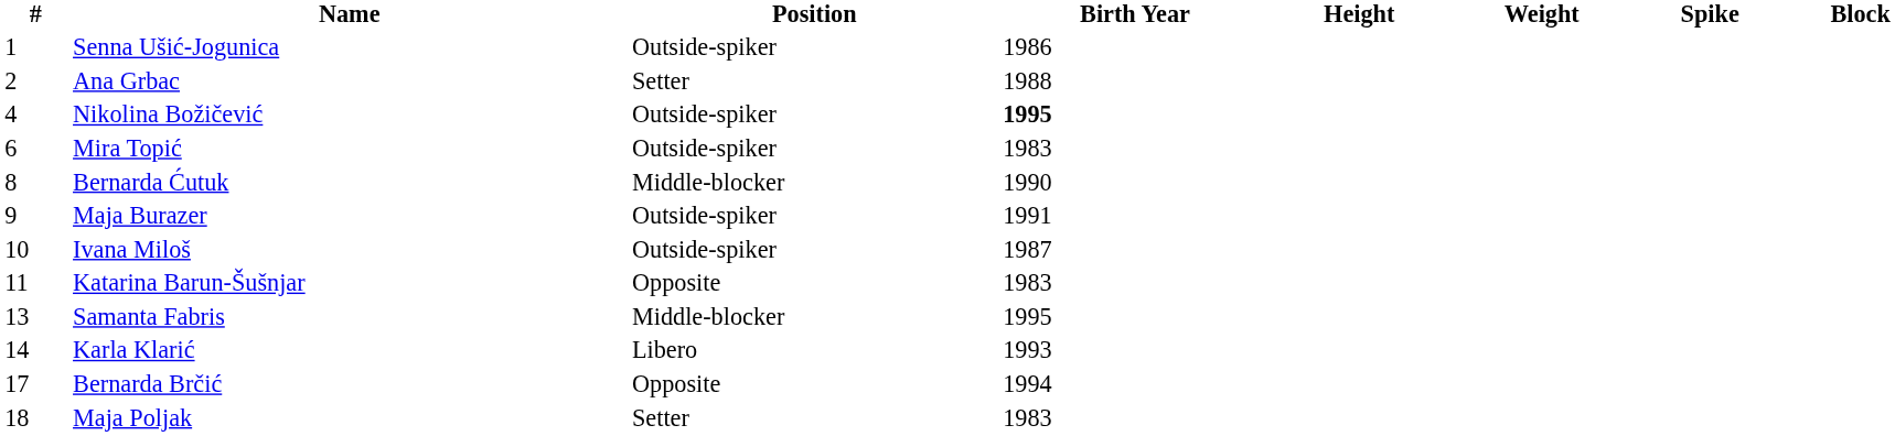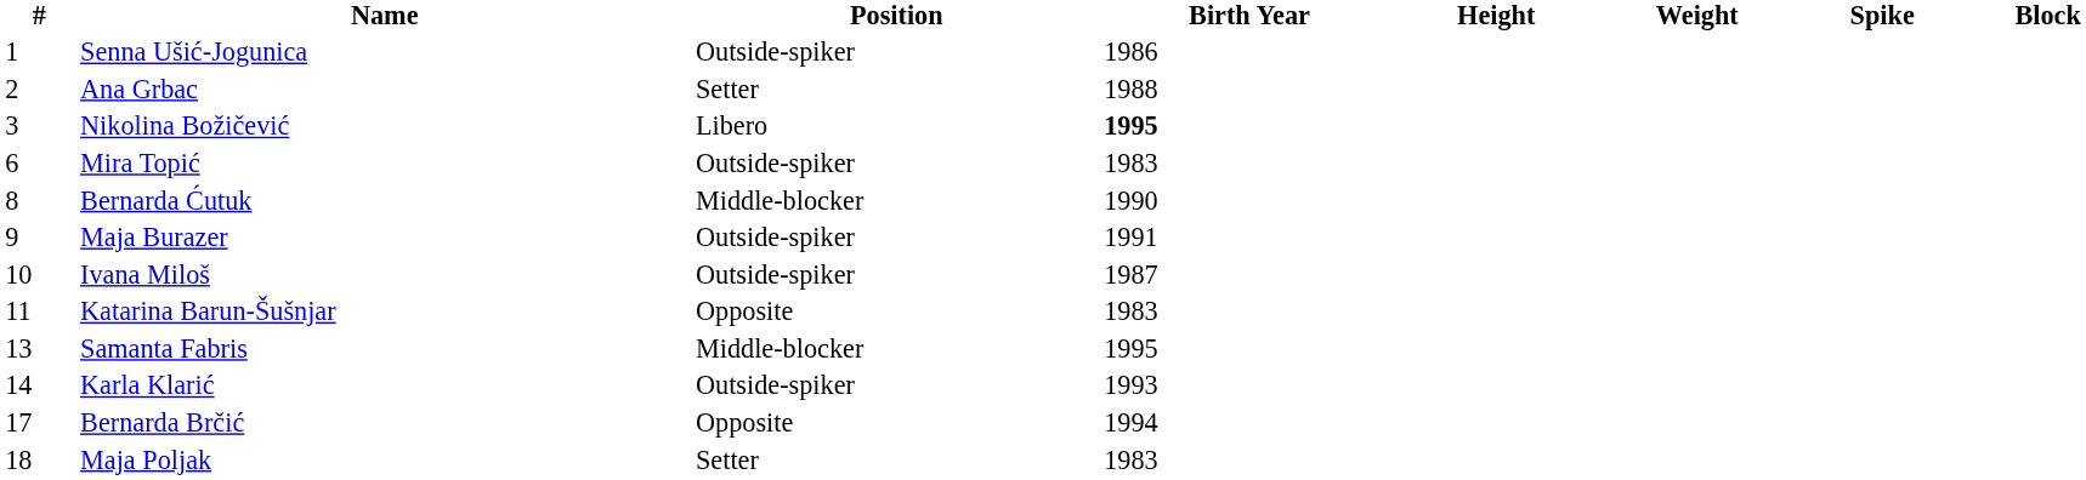 <table class="sortable" style="background:transparent; margin:0px; width:100%;">
 <tr>
 <th>#</th>
 <th>Name</th>
 <th>Position</th>
 <th>Birth Year</th>
 <th>Height</th>
 <th>Weight</th>
 <th>Spike</th>
 <th>Block</th>
 </tr>
 <tr>
 <td>1</td>
 <td><a href='#'>Senna Ušić-Jogunica</a></td>
 <td>Outside-spiker</td>
 <td>1986</td>
 <td></td>
 <td></td>
 <td></td>
 <td></td>
 </tr>
 <tr>
 <td>2</td>
 <td><a href='#'>Ana Grbac</a></td>
 <td>Setter</td>
 <td>1988</td>
 <td></td>
 <td></td>
 <td></td>
 <td></td>
 </tr>
 <tr>
-<td>4</td>
+<td>3</td>
 <td><a href='#'>Nikolina Božičević</a></td>
-<td>Outside-spiker</td>
+<td>Libero</td>
 <td><strong>1995</strong></td>
 <td></td>
 <td></td>
 <td></td>
 <td></td>
 </tr>
 <tr>
 <td>6</td>
 <td><a href='#'>Mira Topić</a></td>
 <td>Outside-spiker</td>
 <td>1983</td>
 <td></td>
 <td></td>
 <td></td>
 <td></td>
 </tr>
 <tr>
 <td>8</td>
 <td><a href='#'>Bernarda Ćutuk</a></td>
 <td>Middle-blocker</td>
 <td>1990</td>
 <td></td>
 <td></td>
 <td></td>
 <td></td>
 </tr>
 <tr>
 <td>9</td>
 <td><a href='#'>Maja Burazer</a></td>
 <td>Outside-spiker</td>
 <td>1991</td>
 <td></td>
 <td></td>
 <td></td>
 <td></td>
 </tr>
 <tr>
 <td>10</td>
 <td><a href='#'>Ivana Miloš</a></td>
 <td>Outside-spiker</td>
 <td>1987</td>
 <td></td>
 <td></td>
 <td></td>
 <td></td>
 </tr>
 <tr>
 <td>11</td>
 <td><a href='#'>Katarina Barun-Šušnjar</a></td>
 <td>Opposite</td>
 <td>1983</td>
 <td></td>
 <td></td>
 <td></td>
 <td></td>
 </tr>
 <tr>
 <td>13</td>
 <td><a href='#'>Samanta Fabris</a></td>
 <td>Middle-blocker</td>
 <td>1995</td>
 <td></td>
 <td></td>
 <td></td>
 <td></td>
 </tr>
 <tr>
 <td>14</td>
 <td><a href='#'>Karla Klarić</a></td>
-<td>Libero</td>
+<td>Outside-spiker</td>
 <td>1993</td>
 <td></td>
 <td></td>
 <td></td>
 <td></td>
 </tr>
 <tr>
 <td>17</td>
 <td><a href='#'>Bernarda Brčić</a></td>
 <td>Opposite</td>
 <td>1994</td>
 <td></td>
 <td></td>
 <td></td>
 <td></td>
 </tr>
 <tr>
 <td>18</td>
 <td><a href='#'>Maja Poljak</a></td>
 <td>Setter</td>
 <td>1983</td>
 <td></td>
 <td></td>
 <td></td>
 <td></td>
 </tr>
 <tr>
 </tr>
 </table>
